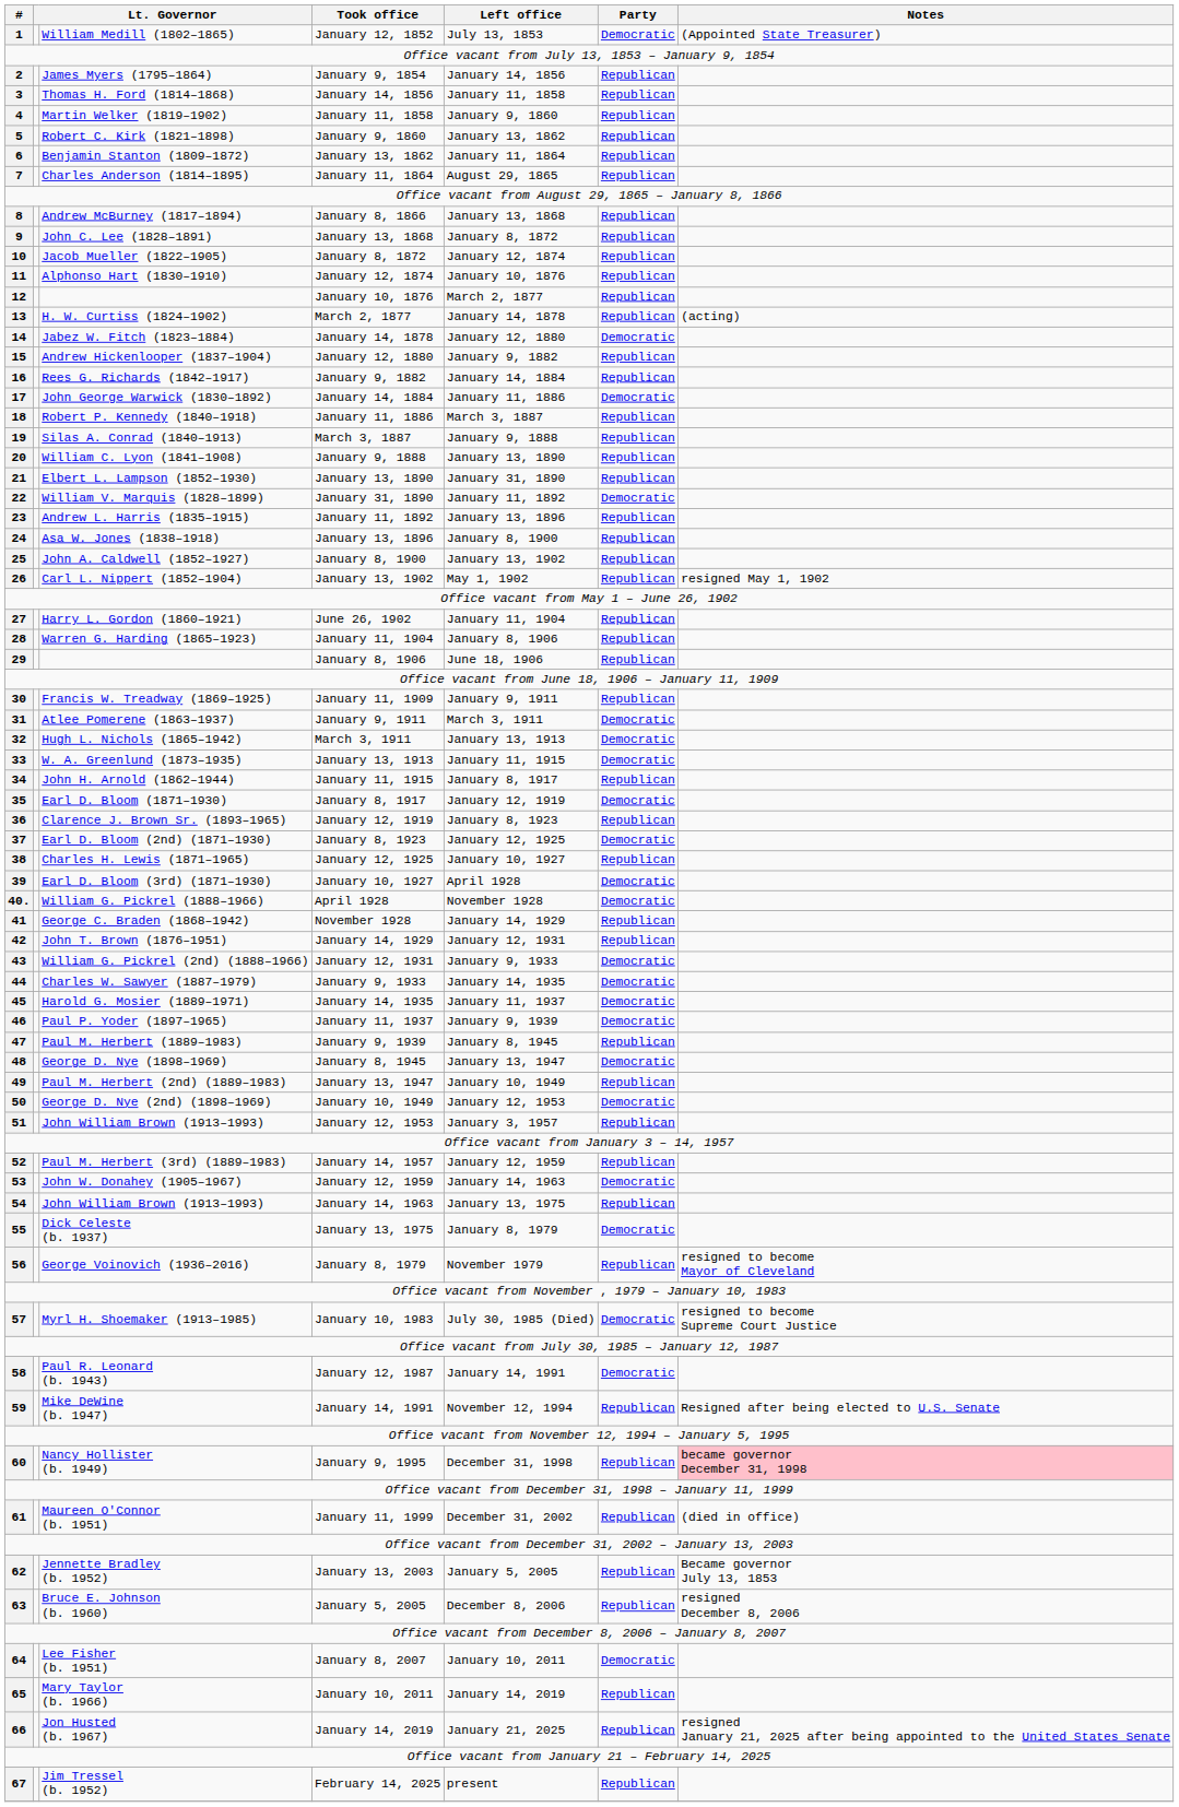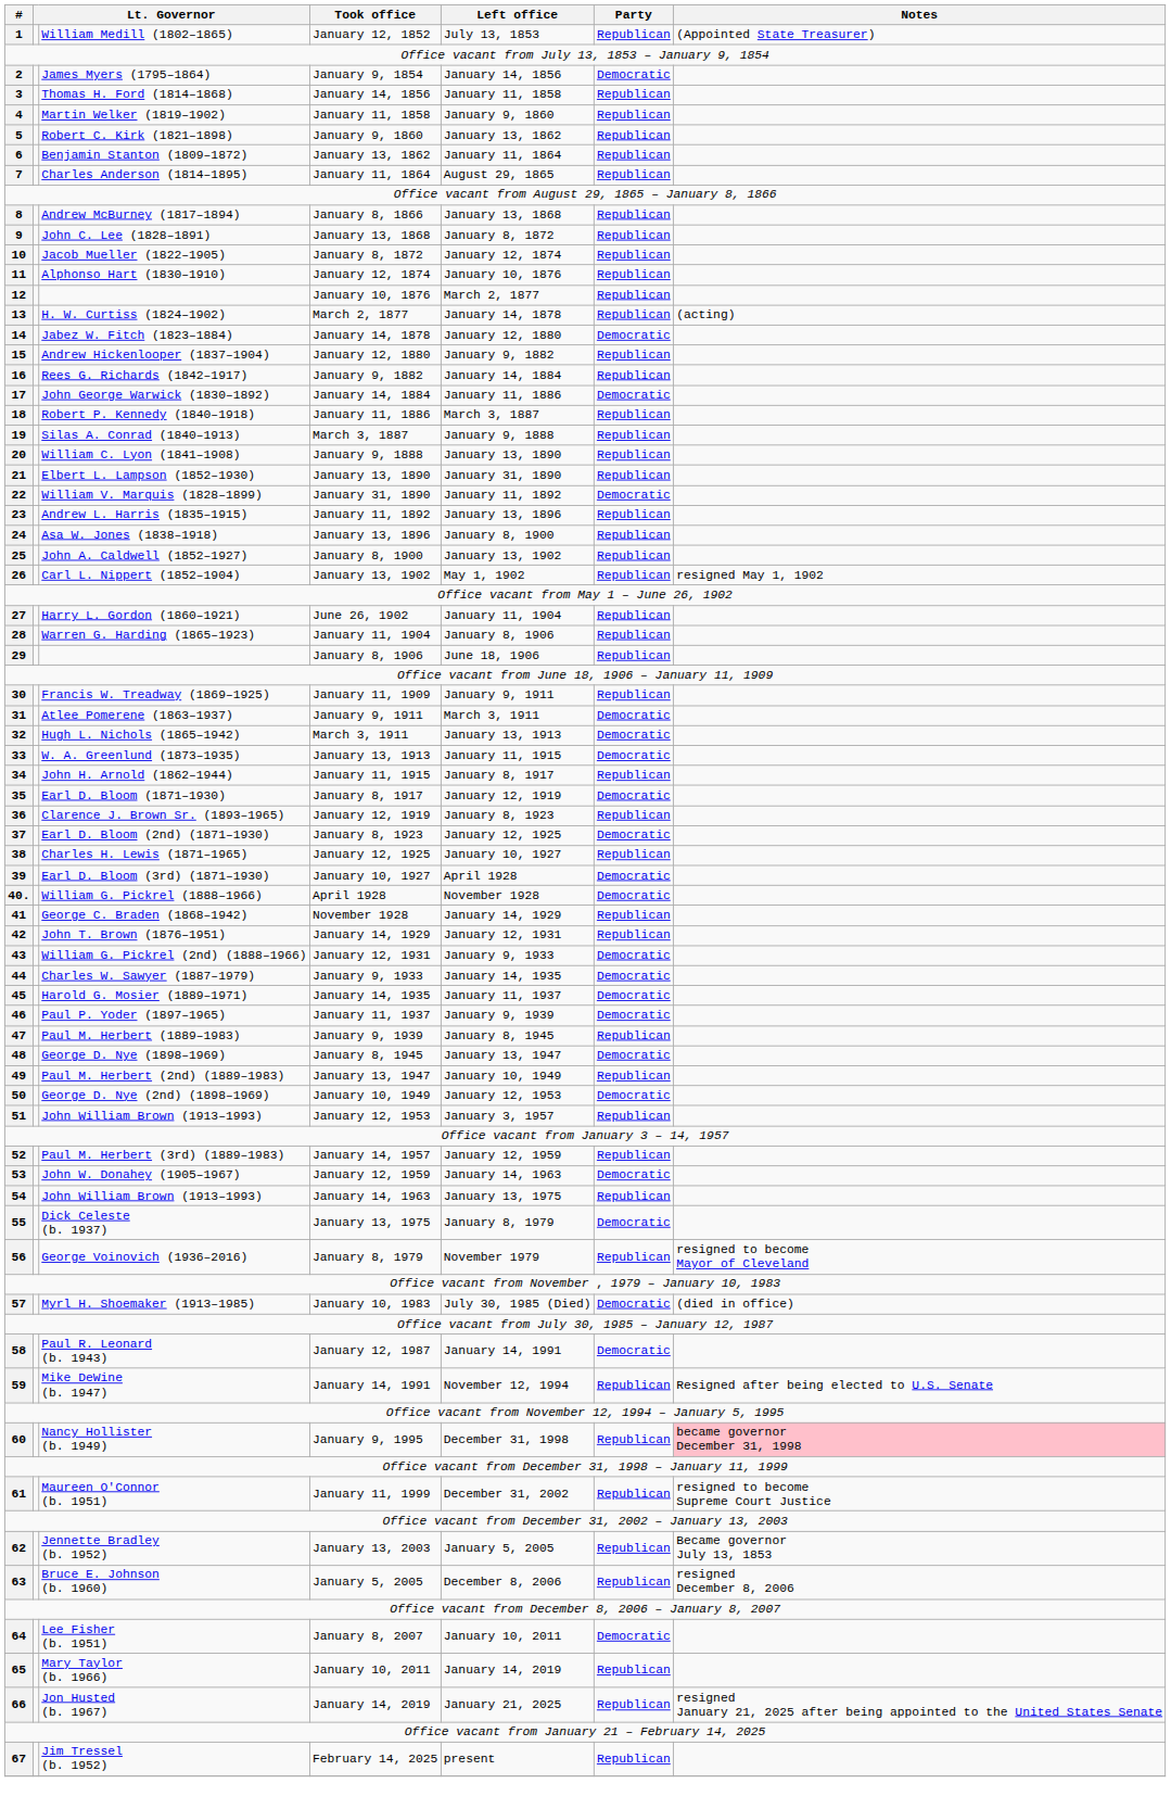 <table class="wikitable">
 <tr>
 <th>#</th>
 <th colspan=2>Lt. Governor</th>
 <th>Took office</th>
 <th>Left office</th>
 <th>Party</th>
 <th>Notes</th>
 </tr>
 <tr>
 <th>1</th>
 <td></td>
 <td><a href='#'>William Medill</a> (1802–1865)</td>
 <td>January 12, 1852</td>
 <td>July 13, 1853</td>
-<td><a href='#'>Democratic</a></td>
+<td><a href='#'>Republican</a></td>
 <td>(Appointed <a href='#'>State Treasurer</a>)</td>
 </tr>
 <tr>
 <td colspan="7" align="center"><em>Office vacant from July 13, 1853 – January 9, 1854</em></td>
 </tr>
 <tr>
 <th>2</th>
 <td></td>
 <td><a href='#'>James Myers</a> (1795–1864)</td>
 <td>January 9, 1854</td>
 <td>January 14, 1856</td>
-<td><a href='#'>Republican</a></td>
+<td><a href='#'>Democratic</a></td>
 <td></td>
 </tr>
 <tr>
 <th>3</th>
 <td></td>
 <td><a href='#'>Thomas H. Ford</a> (1814–1868)</td>
 <td>January 14, 1856</td>
 <td>January 11, 1858</td>
 <td><a href='#'>Republican</a></td>
 <td></td>
 </tr>
 <tr>
 <th>4</th>
 <td></td>
 <td><a href='#'>Martin Welker</a> (1819–1902)</td>
 <td>January 11, 1858</td>
 <td>January 9, 1860</td>
 <td><a href='#'>Republican</a></td>
 <td></td>
 </tr>
 <tr>
 <th>5</th>
 <td></td>
 <td><a href='#'>Robert C. Kirk</a> (1821–1898)</td>
 <td>January 9, 1860</td>
 <td>January 13, 1862</td>
 <td><a href='#'>Republican</a></td>
 <td></td>
 </tr>
 <tr>
 <th>6</th>
 <td></td>
 <td><a href='#'>Benjamin Stanton</a> (1809–1872)</td>
 <td>January 13, 1862</td>
 <td>January 11, 1864</td>
 <td><a href='#'>Republican</a></td>
 <td></td>
 </tr>
 <tr>
 <th>7</th>
 <td></td>
 <td><a href='#'>Charles Anderson</a> (1814–1895)</td>
 <td>January 11, 1864</td>
 <td>August 29, 1865</td>
 <td><a href='#'>Republican</a></td>
 </tr>
 <tr>
 <td colspan=7 align=center><em>Office vacant from August 29, 1865 – January 8, 1866</em></td>
 </tr>
 <tr>
 <th>8</th>
 <td></td>
 <td><a href='#'>Andrew McBurney</a>  (1817–1894)</td>
 <td>January 8, 1866</td>
 <td>January 13, 1868</td>
 <td><a href='#'>Republican</a></td>
 <td></td>
 </tr>
 <tr>
 <th>9</th>
 <td></td>
 <td><a href='#'>John C. Lee</a> (1828–1891)</td>
 <td>January 13, 1868</td>
 <td>January 8, 1872</td>
 <td><a href='#'>Republican</a></td>
 <td></td>
 </tr>
 <tr>
 <th>10</th>
 <td></td>
 <td><a href='#'>Jacob Mueller</a> (1822–1905)</td>
 <td>January 8, 1872</td>
 <td>January 12, 1874</td>
 <td><a href='#'>Republican</a></td>
 <td></td>
 </tr>
 <tr>
 <th>11</th>
 <td></td>
 <td><a href='#'>Alphonso Hart</a> (1830–1910)</td>
 <td>January 12, 1874</td>
 <td>January 10, 1876</td>
 <td><a href='#'>Republican</a></td>
 <td></td>
 </tr>
 <tr>
 <th>12</th>
 <td></td>
 <td></td>
 <td>January 10, 1876</td>
 <td>March 2, 1877</td>
 <td><a href='#'>Republican</a></td>
 <td></td>
 </tr>
 <tr>
 <th>13</th>
 <td></td>
 <td><a href='#'>H. W. Curtiss</a> (1824–1902)</td>
 <td>March 2, 1877</td>
 <td>January 14, 1878</td>
 <td><a href='#'>Republican</a></td>
 <td>(acting)</td>
 </tr>
 <tr>
 <th>14</th>
 <td></td>
 <td><a href='#'>Jabez W. Fitch</a> (1823–1884)</td>
 <td>January 14, 1878</td>
 <td>January 12, 1880</td>
 <td><a href='#'>Democratic</a></td>
 <td></td>
 </tr>
 <tr>
 <th>15</th>
 <td></td>
 <td><a href='#'>Andrew Hickenlooper</a> (1837–1904)</td>
 <td>January 12, 1880</td>
 <td>January 9, 1882</td>
 <td><a href='#'>Republican</a></td>
 <td></td>
 </tr>
 <tr>
 <th>16</th>
 <td></td>
 <td><a href='#'>Rees G. Richards</a> (1842–1917)</td>
 <td>January 9, 1882</td>
 <td>January 14, 1884</td>
 <td><a href='#'>Republican</a></td>
 <td></td>
 </tr>
 <tr>
 <th>17</th>
 <td></td>
 <td><a href='#'>John George Warwick</a> (1830–1892)</td>
 <td>January 14, 1884</td>
 <td>January 11, 1886</td>
 <td><a href='#'>Democratic</a></td>
 <td></td>
 </tr>
 <tr>
 <th>18</th>
 <td></td>
 <td><a href='#'>Robert P. Kennedy</a> (1840–1918)</td>
 <td>January 11, 1886</td>
 <td>March 3, 1887</td>
 <td><a href='#'>Republican</a></td>
 <td></td>
 </tr>
 <tr>
 <th>19</th>
 <td></td>
 <td><a href='#'>Silas A. Conrad</a> (1840–1913)</td>
 <td>March 3, 1887</td>
 <td>January 9, 1888</td>
 <td><a href='#'>Republican</a></td>
 <td></td>
 </tr>
 <tr>
 <th>20</th>
 <td></td>
 <td><a href='#'>William C. Lyon</a> (1841–1908)</td>
 <td>January 9, 1888</td>
 <td>January 13, 1890</td>
 <td><a href='#'>Republican</a></td>
 <td></td>
 </tr>
 <tr>
 <th>21</th>
 <td></td>
 <td><a href='#'>Elbert L. Lampson</a> (1852–1930)</td>
 <td>January 13, 1890</td>
 <td>January 31, 1890</td>
 <td><a href='#'>Republican</a></td>
 <td></td>
 </tr>
 <tr>
 <th>22</th>
 <td></td>
 <td><a href='#'>William V. Marquis</a> (1828–1899)</td>
 <td>January 31, 1890</td>
 <td>January 11, 1892</td>
 <td><a href='#'>Democratic</a></td>
 <td></td>
 </tr>
 <tr>
 <th>23</th>
 <td></td>
 <td><a href='#'>Andrew L. Harris</a> (1835–1915)</td>
 <td>January 11, 1892</td>
 <td>January 13, 1896</td>
 <td><a href='#'>Republican</a></td>
 <td></td>
 </tr>
 <tr>
 <th>24</th>
 <td></td>
 <td><a href='#'>Asa W. Jones</a> (1838–1918)</td>
 <td>January 13, 1896</td>
 <td>January 8, 1900</td>
 <td><a href='#'>Republican</a></td>
 <td></td>
 </tr>
 <tr>
 <th>25</th>
 <td></td>
 <td><a href='#'>John A. Caldwell</a> (1852–1927)</td>
 <td>January 8, 1900</td>
 <td>January 13, 1902</td>
 <td><a href='#'>Republican</a></td>
 <td></td>
 </tr>
 <tr>
 <th>26</th>
 <td></td>
 <td><a href='#'>Carl L. Nippert</a> (1852–1904)</td>
 <td>January 13, 1902</td>
 <td>May 1, 1902</td>
 <td><a href='#'>Republican</a></td>
 <td>resigned May 1, 1902</td>
 </tr>
 <tr>
 <td colspan="7" align="center"><em>Office vacant from May 1 – June 26, 1902</em></td>
 </tr>
 <tr>
 <th>27</th>
 <td></td>
 <td><a href='#'>Harry L. Gordon</a> (1860–1921)</td>
 <td>June 26, 1902</td>
 <td>January 11, 1904</td>
 <td><a href='#'>Republican</a></td>
 <td></td>
 </tr>
 <tr>
 <th>28</th>
 <td></td>
 <td><a href='#'>Warren G. Harding</a> (1865–1923)</td>
 <td>January 11, 1904</td>
 <td>January 8, 1906</td>
 <td><a href='#'>Republican</a></td>
 <td></td>
 </tr>
 <tr>
 <th>29</th>
 <td></td>
 <td></td>
 <td>January 8, 1906</td>
 <td>June 18, 1906</td>
 <td><a href='#'>Republican</a></td>
 <td></td>
 </tr>
 <tr>
 <td colspan="7" align="center"><em>Office vacant from June 18, 1906 – January 11, 1909</em></td>
 </tr>
 <tr>
 <th>30</th>
 <td></td>
 <td><a href='#'>Francis W. Treadway</a> (1869–1925)</td>
 <td>January 11, 1909</td>
 <td>January 9, 1911</td>
 <td><a href='#'>Republican</a></td>
 <td></td>
 </tr>
 <tr>
 <th>31</th>
 <td></td>
 <td><a href='#'>Atlee Pomerene</a> (1863–1937)</td>
 <td>January 9, 1911</td>
 <td>March 3, 1911</td>
 <td><a href='#'>Democratic</a></td>
 <td></td>
 </tr>
 <tr>
 <th>32</th>
 <td></td>
 <td><a href='#'>Hugh L. Nichols</a> (1865–1942)</td>
 <td>March 3, 1911</td>
 <td>January 13, 1913</td>
 <td><a href='#'>Democratic</a></td>
 <td></td>
 </tr>
 <tr>
 <th>33</th>
 <td></td>
 <td><a href='#'>W. A. Greenlund</a> (1873–1935)</td>
 <td>January 13, 1913</td>
 <td>January 11, 1915</td>
 <td><a href='#'>Democratic</a></td>
 <td></td>
 </tr>
 <tr>
 <th>34</th>
 <td></td>
 <td><a href='#'>John H. Arnold</a> (1862–1944)</td>
 <td>January 11, 1915</td>
 <td>January 8, 1917</td>
 <td><a href='#'>Republican</a></td>
 <td></td>
 </tr>
 <tr>
 <th>35</th>
 <td></td>
 <td><a href='#'>Earl D. Bloom</a> (1871–1930)</td>
 <td>January 8, 1917</td>
 <td>January 12, 1919</td>
 <td><a href='#'>Democratic</a></td>
 <td></td>
 </tr>
 <tr>
 <th>36</th>
 <td></td>
 <td><a href='#'>Clarence J. Brown Sr.</a> (1893–1965)</td>
 <td>January 12, 1919</td>
 <td>January 8, 1923</td>
 <td><a href='#'>Republican</a></td>
 <td></td>
 </tr>
 <tr>
 <th>37</th>
 <td></td>
 <td><a href='#'>Earl D. Bloom</a> (2nd) (1871–1930)</td>
 <td>January 8, 1923</td>
 <td>January 12, 1925</td>
 <td><a href='#'>Democratic</a></td>
 <td></td>
 </tr>
 <tr>
 <th>38</th>
 <td></td>
 <td><a href='#'>Charles H. Lewis</a> (1871–1965)</td>
 <td>January 12, 1925</td>
 <td>January 10, 1927</td>
 <td><a href='#'>Republican</a></td>
 <td></td>
 </tr>
 <tr>
 <th>39</th>
 <td></td>
 <td><a href='#'>Earl D. Bloom</a> (3rd) (1871–1930)</td>
 <td>January 10, 1927</td>
 <td>April 1928</td>
 <td><a href='#'>Democratic</a></td>
 <td></td>
 </tr>
 <tr>
 <th>40.</th>
 <td></td>
 <td><a href='#'>William G. Pickrel</a> (1888–1966)</td>
 <td>April 1928</td>
 <td>November 1928</td>
 <td><a href='#'>Democratic</a></td>
 <td></td>
 </tr>
 <tr>
 <th>41</th>
 <td></td>
 <td><a href='#'>George C. Braden</a> (1868–1942)</td>
 <td>November 1928</td>
 <td>January 14, 1929</td>
 <td><a href='#'>Republican</a></td>
 <td></td>
 </tr>
 <tr>
 <th>42</th>
 <td></td>
 <td><a href='#'>John T. Brown</a> (1876–1951)</td>
 <td>January 14, 1929</td>
 <td>January 12, 1931</td>
 <td><a href='#'>Republican</a></td>
 <td></td>
 </tr>
 <tr>
 <th>43</th>
 <td></td>
 <td><a href='#'>William G. Pickrel</a> (2nd) (1888–1966)</td>
 <td>January 12, 1931</td>
 <td>January 9, 1933</td>
 <td><a href='#'>Democratic</a></td>
 <td></td>
 </tr>
 <tr>
 <th>44</th>
 <td></td>
 <td><a href='#'>Charles W. Sawyer</a> (1887–1979)</td>
 <td>January 9, 1933</td>
 <td>January 14, 1935</td>
 <td><a href='#'>Democratic</a></td>
 <td></td>
 </tr>
 <tr>
 <th>45</th>
 <td></td>
 <td><a href='#'>Harold G. Mosier</a> (1889–1971)</td>
 <td>January 14, 1935</td>
 <td>January 11, 1937</td>
 <td><a href='#'>Democratic</a></td>
 <td></td>
 </tr>
 <tr>
 <th>46</th>
 <td></td>
 <td><a href='#'>Paul P. Yoder</a> (1897–1965)</td>
 <td>January 11, 1937</td>
 <td>January 9, 1939</td>
 <td><a href='#'>Democratic</a></td>
 <td></td>
 </tr>
 <tr>
 <th>47</th>
 <td></td>
 <td><a href='#'>Paul M. Herbert</a> (1889–1983)</td>
 <td>January 9, 1939</td>
 <td>January 8, 1945</td>
 <td><a href='#'>Republican</a></td>
 <td></td>
 </tr>
 <tr>
 <th>48</th>
 <td></td>
 <td><a href='#'>George D. Nye</a> (1898–1969)</td>
 <td>January 8, 1945</td>
 <td>January 13, 1947</td>
 <td><a href='#'>Democratic</a></td>
 <td></td>
 </tr>
 <tr>
 <th>49</th>
 <td></td>
 <td><a href='#'>Paul M. Herbert</a> (2nd) (1889–1983)</td>
 <td>January 13, 1947</td>
 <td>January 10, 1949</td>
 <td><a href='#'>Republican</a></td>
 <td></td>
 </tr>
 <tr>
 <th>50</th>
 <td></td>
 <td><a href='#'>George D. Nye</a> (2nd) (1898–1969)</td>
 <td>January 10, 1949</td>
 <td>January 12, 1953</td>
 <td><a href='#'>Democratic</a></td>
 <td></td>
 </tr>
 <tr>
 <th>51</th>
 <td></td>
 <td><a href='#'>John William Brown</a> (1913–1993)</td>
 <td>January 12, 1953</td>
 <td>January 3, 1957</td>
 <td><a href='#'>Republican</a></td>
 <td></td>
 </tr>
 <tr>
 <td colspan="7" align="center"><em>Office vacant from January 3 – 14, 1957</em></td>
 </tr>
 <tr>
 <th>52</th>
 <td></td>
 <td><a href='#'>Paul M. Herbert</a> (3rd) (1889–1983)</td>
 <td>January 14, 1957</td>
 <td>January 12, 1959</td>
 <td><a href='#'>Republican</a></td>
 <td></td>
 </tr>
 <tr>
 <th>53</th>
 <td></td>
 <td><a href='#'>John W. Donahey</a> (1905–1967)</td>
 <td>January 12, 1959</td>
 <td>January 14, 1963</td>
 <td><a href='#'>Democratic</a></td>
 <td></td>
 </tr>
 <tr>
 <th>54</th>
 <td></td>
 <td><a href='#'>John William Brown</a> (1913–1993)</td>
 <td>January 14, 1963</td>
 <td>January 13, 1975</td>
 <td><a href='#'>Republican</a></td>
 <td></td>
 </tr>
 <tr>
 <th>55</th>
 <td></td>
 <td><a href='#'>Dick Celeste</a> <br> (b. 1937)</td>
 <td>January 13, 1975</td>
 <td>January 8, 1979</td>
 <td><a href='#'>Democratic</a></td>
 <td></td>
 </tr>
 <tr>
 <th>56</th>
 <td></td>
 <td><a href='#'>George Voinovich</a> (1936–2016)</td>
 <td>January 8, 1979</td>
 <td>November 1979</td>
 <td><a href='#'>Republican</a></td>
 <td>resigned to become <br><a href='#'>Mayor of Cleveland</a></td>
 </tr>
 <tr>
 <td colspan="7" align="center"><em>Office vacant from November </em>, <em>1979 – January 10, 1983</em></td>
 </tr>
 <tr>
 <th>57</th>
 <td></td>
 <td><a href='#'>Myrl H. Shoemaker</a> (1913–1985)</td>
 <td>January 10, 1983</td>
 <td>July 30, 1985 (Died)</td>
 <td><a href='#'>Democratic</a></td>
-<td>resigned to become<br>Supreme Court Justice</td>
+<td>(died in office)</td>
 </tr>
 <tr>
 <td colspan="7" align="center"><em>Office vacant from July 30, 1985 – January 12, 1987</em></td>
 </tr>
 <tr>
 <th>58</th>
 <td></td>
 <td><a href='#'>Paul R. Leonard</a> <br> (b. 1943)</td>
 <td>January 12, 1987</td>
 <td>January 14, 1991</td>
 <td><a href='#'>Democratic</a></td>
 <td></td>
 </tr>
 <tr>
 <th>59</th>
 <td></td>
 <td><a href='#'>Mike DeWine</a> <br> (b. 1947)</td>
 <td>January 14, 1991</td>
 <td>November 12, 1994</td>
 <td><a href='#'>Republican</a></td>
 <td>Resigned after being elected to <a href='#'>U.S. Senate</a></td>
 </tr>
 <tr>
 <td colspan="7" align="center"><em>Office vacant from November 12, 1994 – January 5, 1995</em></td>
 </tr>
 <tr>
 <th>60</th>
 <td></td>
 <td><a href='#'>Nancy Hollister</a> <br> (b. 1949)</td>
 <td>January 9, 1995</td>
 <td>December 31, 1998</td>
 <td><a href='#'>Republican</a></td>
 <td style="background: pink;">became governor <br> December 31, 1998</td>
 </tr>
 <tr>
 <td colspan="7" align="center"><em>Office vacant from December 31, 1998  – January 11, 1999</em></td>
 </tr>
 <tr>
 <th>61</th>
 <td></td>
 <td><a href='#'>Maureen O'Connor</a> <br> (b. 1951)</td>
 <td>January 11, 1999</td>
 <td>December 31, 2002</td>
 <td><a href='#'>Republican</a></td>
-<td>(died in office)</td>
+<td>resigned to become<br>Supreme Court Justice</td>
 </tr>
 <tr>
 <td colspan="7" align="center"><em>Office vacant from December 31, 2002  – January 13, 2003</em></td>
 </tr>
 <tr>
 <th>62</th>
 <td></td>
 <td><a href='#'>Jennette Bradley</a> <br> (b. 1952)</td>
 <td>January 13, 2003</td>
 <td>January 5, 2005</td>
 <td><a href='#'>Republican</a></td>
 <td>Became governor<br>July 13, 1853</td>
 </tr>
 <tr>
 <th>63</th>
 <td></td>
 <td><a href='#'>Bruce E. Johnson</a> <br> (b. 1960)</td>
 <td>January 5, 2005</td>
 <td>December 8, 2006</td>
 <td><a href='#'>Republican</a></td>
 <td>resigned <br>December 8, 2006</td>
 </tr>
 <tr>
 <td colspan="7" align="center"><em>Office vacant from December 8, 2006 – January 8, 2007</em></td>
 </tr>
 <tr>
 <th>64</th>
 <td></td>
 <td><a href='#'>Lee Fisher</a> <br> (b. 1951)</td>
 <td>January 8, 2007</td>
 <td>January 10, 2011</td>
 <td><a href='#'>Democratic</a></td>
 <td></td>
 </tr>
 <tr>
 <th>65</th>
 <td></td>
 <td><a href='#'>Mary Taylor</a> <br> (b. 1966)</td>
 <td>January 10, 2011</td>
 <td>January 14, 2019</td>
 <td><a href='#'>Republican</a></td>
 <td></td>
 </tr>
 <tr>
 <th>66</th>
 <td></td>
 <td><a href='#'>Jon Husted</a> <br> (b. 1967)</td>
 <td>January 14, 2019</td>
 <td>January 21, 2025</td>
 <td><a href='#'>Republican</a></td>
 <td>resigned <br>January 21, 2025 after being appointed to the <a href='#'>United States Senate</a></td>
 </tr>
 <tr>
 <td colspan="7" align="center"><em>Office vacant from January 21 – February 14, 2025</em></td>
 </tr>
 <tr>
 <th>67</th>
 <td></td>
 <td><a href='#'>Jim Tressel</a> <br> (b. 1952)</td>
 <td>February 14, 2025</td>
 <td>present</td>
 <td><a href='#'>Republican</a></td>
 <td></td>
 </tr>
 <tr>
 </tr>
 </table>
